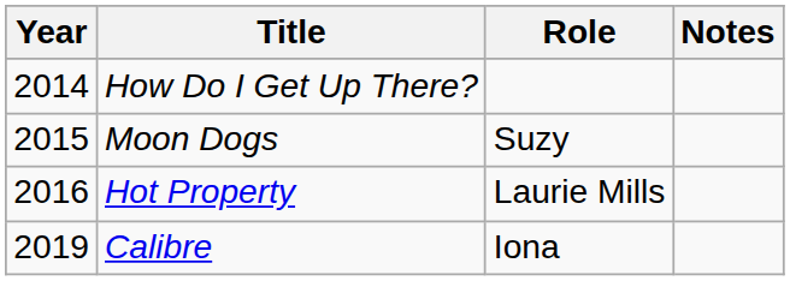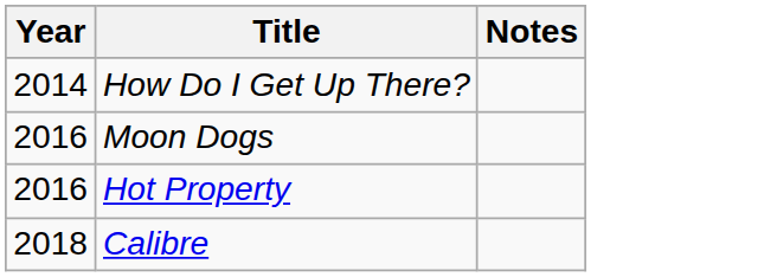 <table class="wikitable sortable">
 <tr>
 <th>Year</th>
 <th>Title</th>
-<th>Role</th>
 <th scope="col" class="unsortable">Notes</th>
 </tr>
 <tr>
 <td>2014</td>
 <td><em>How Do I Get Up There?</em></td>
 <td></td>
-<td></td>
 </tr>
 <tr>
-<td>2015</td>
+<td>2016</td>
 <td><em>Moon Dogs</em></td>
-<td>Suzy</td>
 <td></td>
 </tr>
 <tr>
 <td>2016</td>
 <td><em><a href='#'>Hot Property</a></em></td>
-<td>Laurie Mills</td>
 <td></td>
 </tr>
 <tr>
-<td>2019</td>
+<td>2018</td>
 <td><em><a href='#'>Calibre</a></em></td>
-<td>Iona</td>
 <td></td>
 </tr>
 </table>
